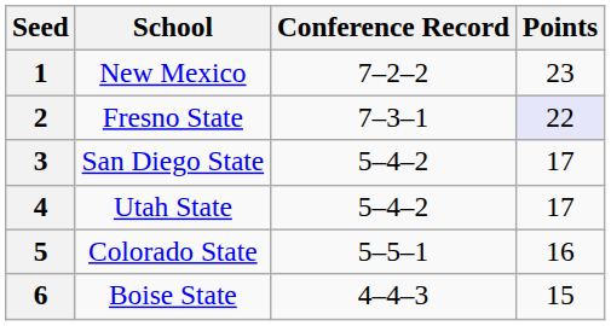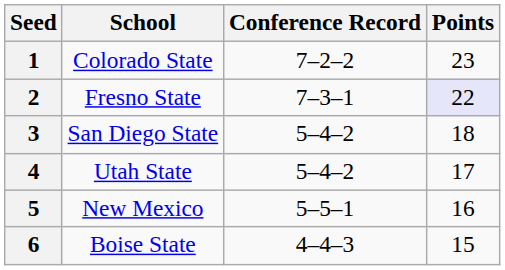 <table class="wikitable" style="text-align:center">
 <tr>
 <th>Seed</th>
 <th>School</th>
 <th>Conference Record</th>
 <th>Points</th>
 </tr>
 <tr>
 <th>1</th>
-<td><a href='#'>New Mexico</a></td>
+<td><a href='#'>Colorado State</a></td>
 <td>7–2–2</td>
 <td>23</td>
 </tr>
 <tr>
 <th>2</th>
 <td><a href='#'>Fresno State</a></td>
 <td>7–3–1</td>
 <td style="background: lavender;">22</td>
 </tr>
 <tr>
 <th>3</th>
 <td><a href='#'>San Diego State</a></td>
 <td>5–4–2</td>
-<td>17</td>
+<td>18</td>
 </tr>
 <tr>
 <th>4</th>
 <td><a href='#'>Utah State</a></td>
 <td>5–4–2</td>
 <td>17</td>
 </tr>
 <tr>
 <th>5</th>
-<td><a href='#'>Colorado State</a></td>
+<td><a href='#'>New Mexico</a></td>
 <td>5–5–1</td>
 <td>16</td>
 </tr>
 <tr>
 <th>6</th>
 <td><a href='#'>Boise State</a></td>
 <td>4–4–3</td>
 <td>15</td>
 </tr>
 </table>
